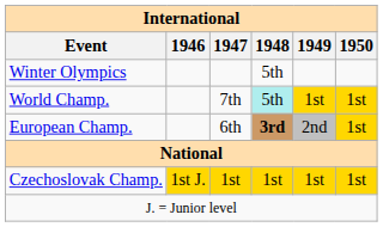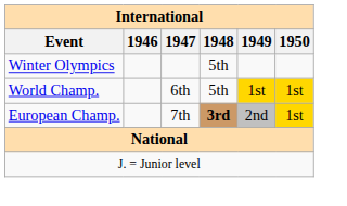 <table class="wikitable" style="text-align:center">
 <tr>
 <th style="background-color: #ffdead; " colspan=6 align=center>International</th>
 </tr>
 <tr>
 <th>Event</th>
 <th>1946</th>
 <th>1947</th>
 <th>1948</th>
 <th>1949</th>
 <th>1950</th>
 </tr>
 <tr>
 <td align=left><a href='#'>Winter Olympics</a></td>
 <td></td>
 <td></td>
 <td>5th</td>
 <td></td>
 <td></td>
 </tr>
 <tr>
 <td align=left><a href='#'>World Champ.</a></td>
 <td></td>
-<td>7th</td>
-<td style="background: paleturquoise;">5th</td>
+<td>6th</td>
+<td>5th</td>
 <td bgcolor=gold>1st</td>
 <td bgcolor=gold>1st</td>
 </tr>
 <tr>
 <td align=left><a href='#'>European Champ.</a></td>
 <td></td>
-<td>6th</td>
+<td>7th</td>
 <td bgcolor=cc9966><strong>3rd</strong></td>
 <td bgcolor=silver>2nd</td>
 <td bgcolor=gold>1st</td>
 </tr>
 <tr>
 <th style="background-color: #ffdead; " colspan=6 align=center>National</th>
 </tr>
 <tr>
-<td align=left><a href='#'>Czechoslovak Champ.</a></td>
-<td bgcolor=gold>1st J.</td>
-<td bgcolor=gold>1st</td>
-<td bgcolor=gold>1st</td>
-<td bgcolor=gold>1st</td>
-<td bgcolor=gold>1st</td>
-</tr>
-<tr>
 <td colspan=6 align=center><small> J. = Junior level </small></td>
 </tr>
 </table>
